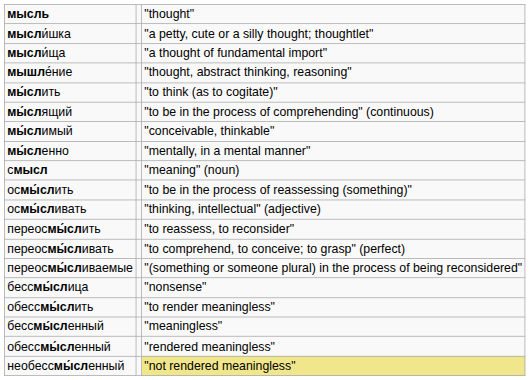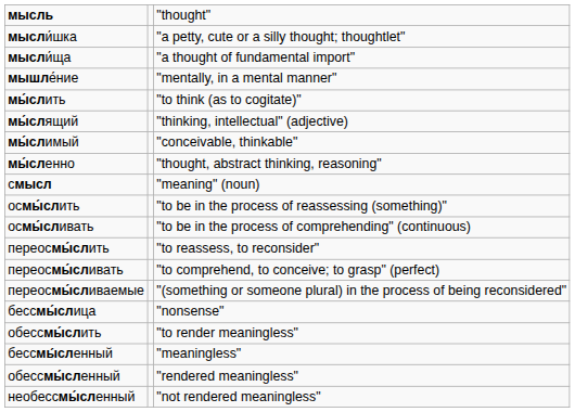 <table class="wikitable">
 <tr>
 <td><strong>мысль</strong></td>
 <td></td>
 <td>"thought"</td>
 </tr>
 <tr>
 <td><strong>мысл</strong>и́шка</td>
 <td></td>
 <td>"a petty, cute or a silly thought; thoughtlet"</td>
 </tr>
 <tr>
 <td><strong>мысл</strong>и́ща</td>
 <td></td>
 <td>"a thought of fundamental import"</td>
 </tr>
 <tr>
 <td><strong>мышл</strong>е́ние</td>
 <td></td>
-<td>"thought, abstract thinking, reasoning"</td>
+<td>"mentally, in a mental manner"</td>
 </tr>
 <tr>
 <td><strong>мы́сл</strong>ить</td>
 <td></td>
 <td>"to think (as to cogitate)"</td>
 </tr>
 <tr>
 <td><strong>мы́сл</strong>ящий</td>
 <td></td>
-<td>"to be in the process of comprehending" (continuous)</td>
+<td>"thinking, intellectual" (adjective)</td>
 </tr>
 <tr>
 <td><strong>мы́сл</strong>имый</td>
 <td></td>
 <td>"conceivable, thinkable"</td>
 </tr>
 <tr>
 <td><strong>мы́сл</strong>енно</td>
 <td></td>
-<td>"mentally, in a mental manner"</td>
+<td>"thought, abstract thinking, reasoning"</td>
 </tr>
 <tr>
 <td>с<strong>мысл</strong></td>
 <td></td>
 <td>"meaning" (noun)</td>
 </tr>
 <tr>
 <td>ос<strong>мы́сл</strong>ить</td>
 <td></td>
 <td>"to be in the process of reassessing (something)"</td>
 </tr>
 <tr>
 <td>ос<strong>мы́сл</strong>ивать</td>
 <td></td>
-<td>"thinking, intellectual" (adjective)</td>
+<td>"to be in the process of comprehending" (continuous)</td>
 </tr>
 <tr>
 <td>переос<strong>мы́сл</strong>ить</td>
 <td></td>
 <td>"to reassess, to reconsider"</td>
 </tr>
 <tr>
 <td>переос<strong>мы́сл</strong>ивать</td>
 <td></td>
 <td>"to comprehend, to conceive; to grasp" (perfect)</td>
 </tr>
 <tr>
 <td>переос<strong>мы́сл</strong>иваемые</td>
 <td></td>
 <td>"(something or someone plural) in the process of being reconsidered"</td>
 </tr>
 <tr>
 <td>бесс<strong>мы́сл</strong>ица</td>
 <td></td>
 <td>"nonsense"</td>
 </tr>
 <tr>
 <td>обесс<strong>мы́сл</strong>ить</td>
 <td></td>
 <td>"to render meaningless"</td>
 </tr>
 <tr>
 <td>бесс<strong>мы́сл</strong>енный</td>
 <td></td>
 <td>"meaningless"</td>
 </tr>
 <tr>
 <td>обесс<strong>мы́сл</strong>енный</td>
 <td></td>
 <td>"rendered meaningless"</td>
 </tr>
 <tr>
 <td>необесс<strong>мы́сл</strong>енный</td>
 <td></td>
-<td style="background: khaki;">"not rendered meaningless"</td>
+<td>"not rendered meaningless"</td>
 </tr>
 </table>
